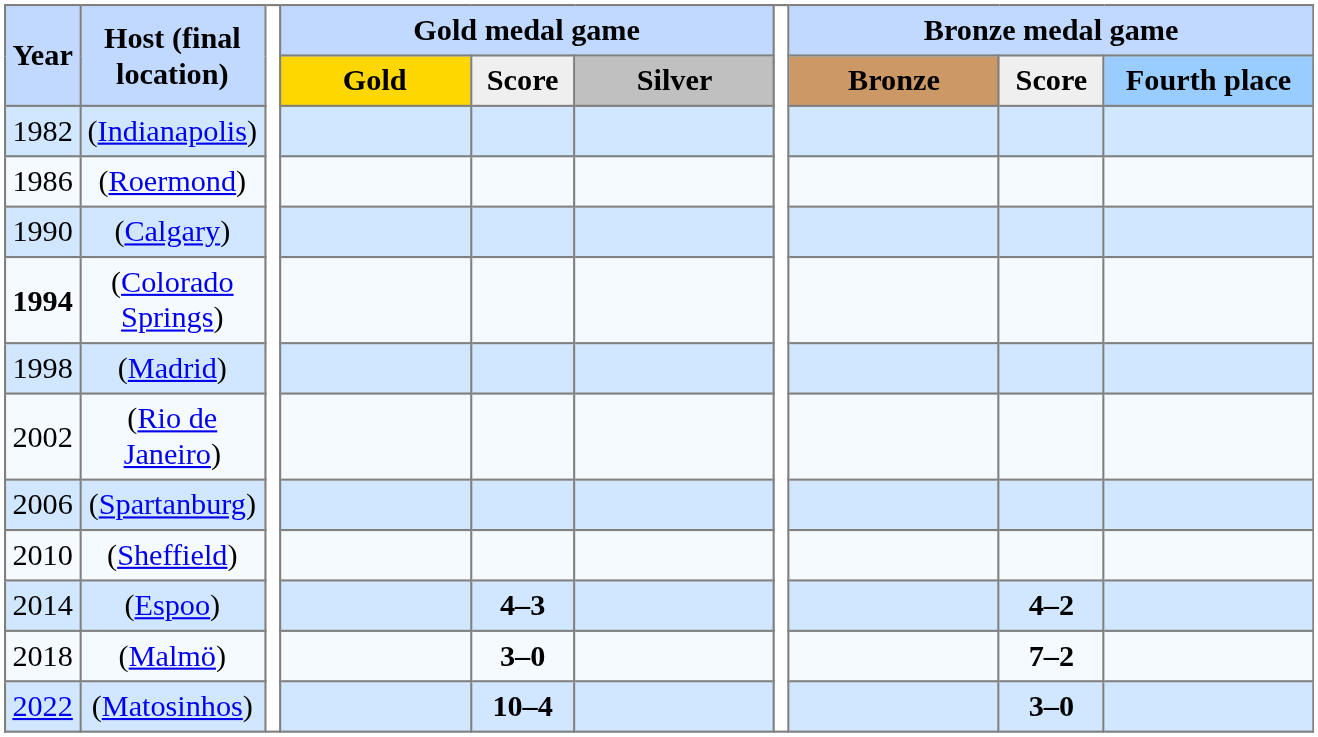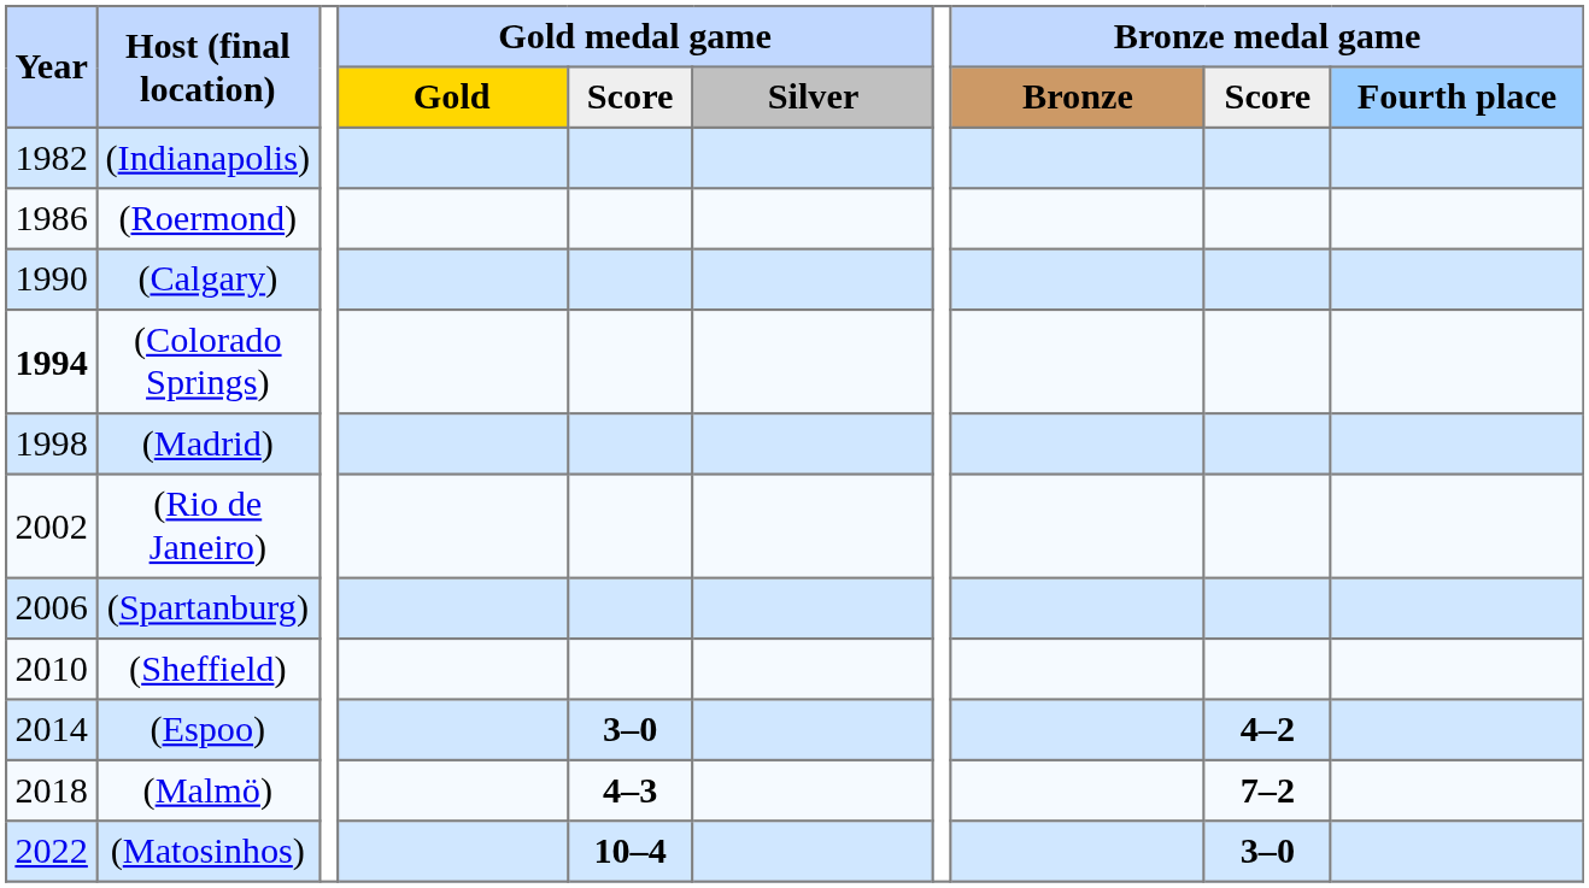 <table border=1 style="border-collapse:collapse; font-size:90%; text-align:center" cellpadding=3 cellspacing=0 width=100%>
 <tr bgcolor=#C1D8FF>
 <th rowspan=2 width=5%>Year</th>
 <th rowspan=2 width=10%>Host (final location)</th>
 <th width=1% rowspan=36 bgcolor=ffffff></th>
 <th colspan=3>Gold medal game</th>
 <th width=1% rowspan=36 bgcolor=ffffff></th>
 <th colspan=3>Bronze medal game</th>
 </tr>
 <tr bgcolor=#EFEFEF>
 <td !align="center" bgcolor="gold" width=200><strong>Gold</strong></td>
 <th width=8%>Score</th>
 <td !align="center" bgcolor="silver" width=200><strong>Silver</strong></td>
 <td !align="center" bgcolor="CC9966" width=200><strong>Bronze</strong></td>
 <th width=8%>Score</th>
 <td !align="center" bgcolor="9acdff" width=200><strong>Fourth place</strong></td>
 </tr>
 <tr bgcolor=#D0E7FF>
 <td>1982 <br></td>
 <td> (<a href='#'>Indianapolis</a>)</td>
 <td><strong></strong></td>
 <td></td>
 <td></td>
 <td></td>
 <td></td>
 <td></td>
 </tr>
 <tr bgcolor=#F5FAFF>
 <td>1986 <br></td>
 <td> (<a href='#'>Roermond</a>)</td>
 <td><strong></strong></td>
 <td></td>
 <td></td>
 <td></td>
 <td></td>
 <td></td>
 </tr>
 <tr bgcolor=#D0E7FF>
 <td>1990 <br></td>
 <td> (<a href='#'>Calgary</a>)</td>
 <td><strong></strong></td>
 <td></td>
 <td></td>
 <td></td>
 <td></td>
 <td></td>
 </tr>
 <tr bgcolor=#F5FAFF>
 <td><strong>1994 <br></strong></td>
 <td> (<a href='#'>Colorado Springs</a>)</td>
 <td><strong></strong></td>
 <td></td>
 <td></td>
 <td></td>
 <td></td>
 <td></td>
 </tr>
 <tr bgcolor=#D0E7FF>
 <td>1998 <br></td>
 <td> (<a href='#'>Madrid</a>)</td>
 <td><strong></strong></td>
 <td></td>
 <td></td>
 <td></td>
 <td></td>
 <td></td>
 </tr>
 <tr bgcolor=#F5FAFF>
 <td>2002 <br></td>
 <td> (<a href='#'>Rio de Janeiro</a>)</td>
 <td><strong></strong></td>
 <td></td>
 <td></td>
 <td></td>
 <td></td>
 <td></td>
 </tr>
 <tr bgcolor=#D0E7FF>
 <td>2006 <br></td>
 <td> (<a href='#'>Spartanburg</a>)</td>
 <td><strong></strong></td>
 <td></td>
 <td></td>
 <td></td>
 <td></td>
 <td></td>
 </tr>
 <tr bgcolor=#F5FAFF>
 <td>2010 <br></td>
 <td> (<a href='#'>Sheffield</a>)</td>
 <td><strong></strong></td>
 <td></td>
 <td></td>
 <td></td>
 <td></td>
 <td></td>
 </tr>
 <tr bgcolor=#D0E7FF>
 <td>2014 <br></td>
 <td> (<a href='#'>Espoo</a>)</td>
 <td><strong></strong></td>
-<td><strong>4–3</strong></td>
+<td><strong>3–0</strong></td>
 <td></td>
 <td></td>
 <td><strong>4–2</strong></td>
 <td></td>
 </tr>
 <tr bgcolor=#F5FAFF>
 <td>2018 <br></td>
 <td> (<a href='#'>Malmö</a>)</td>
 <td><strong></strong></td>
-<td><strong>3–0</strong></td>
+<td><strong>4–3</strong></td>
 <td></td>
 <td></td>
 <td><strong>7–2</strong></td>
 <td></td>
 </tr>
 <tr bgcolor=#D0E7FF>
 <td><a href='#'>2022</a> <br></td>
 <td> (<a href='#'>Matosinhos</a>)</td>
 <td><strong></strong></td>
 <td><strong>10–4</strong></td>
 <td></td>
 <td></td>
 <td><strong>3–0</strong></td>
 <td></td>
 </tr>
 </table>
